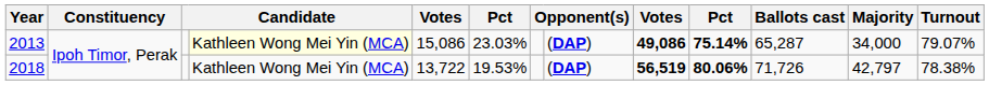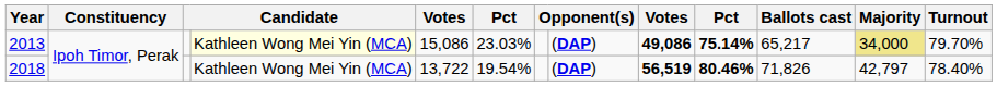 <table class="wikitable" style="margin:0.5em ; font-size:95%">
 <tr>
 <th>Year</th>
 <th>Constituency</th>
 <th colspan=2>Candidate</th>
 <th>Votes</th>
 <th>Pct</th>
 <th colspan=2>Opponent(s)</th>
 <th>Votes</th>
 <th>Pct</th>
 <th>Ballots cast</th>
 <th>Majority</th>
 <th>Turnout</th>
 </tr>
 <tr>
 <td><a href='#'>2013</a></td>
 <td rowspan=2><a href='#'>Ipoh Timor</a>, Perak</td>
 <td></td>
 <td style="background: lightyellow;">Kathleen Wong Mei Yin (<a href='#'>MCA</a>)</td>
 <td align="right">15,086</td>
 <td>23.03%</td>
 <td></td>
 <td> (<strong><a href='#'>DAP</a></strong>)</td>
 <td align="right"><strong>49,086</strong></td>
 <td><strong>75.14%</strong></td>
-<td>65,287</td>
-<td>34,000</td>
-<td>79.07%</td>
+<td>65,217</td>
+<td style="background: khaki;">34,000</td>
+<td>79.70%</td>
 </tr>
 <tr>
 <td><a href='#'>2018</a></td>
 <td></td>
 <td>Kathleen Wong Mei Yin (<a href='#'>MCA</a>)</td>
 <td align="right">13,722</td>
-<td>19.53%</td>
+<td>19.54%</td>
 <td></td>
 <td> (<strong><a href='#'>DAP</a></strong>)</td>
 <td align="right"><strong>56,519</strong></td>
-<td><strong>80.06%</strong></td>
-<td>71,726</td>
+<td><strong>80.46%</strong></td>
+<td>71,826</td>
 <td>42,797</td>
-<td>78.38%</td>
+<td>78.40%</td>
 </tr>
 </table>
